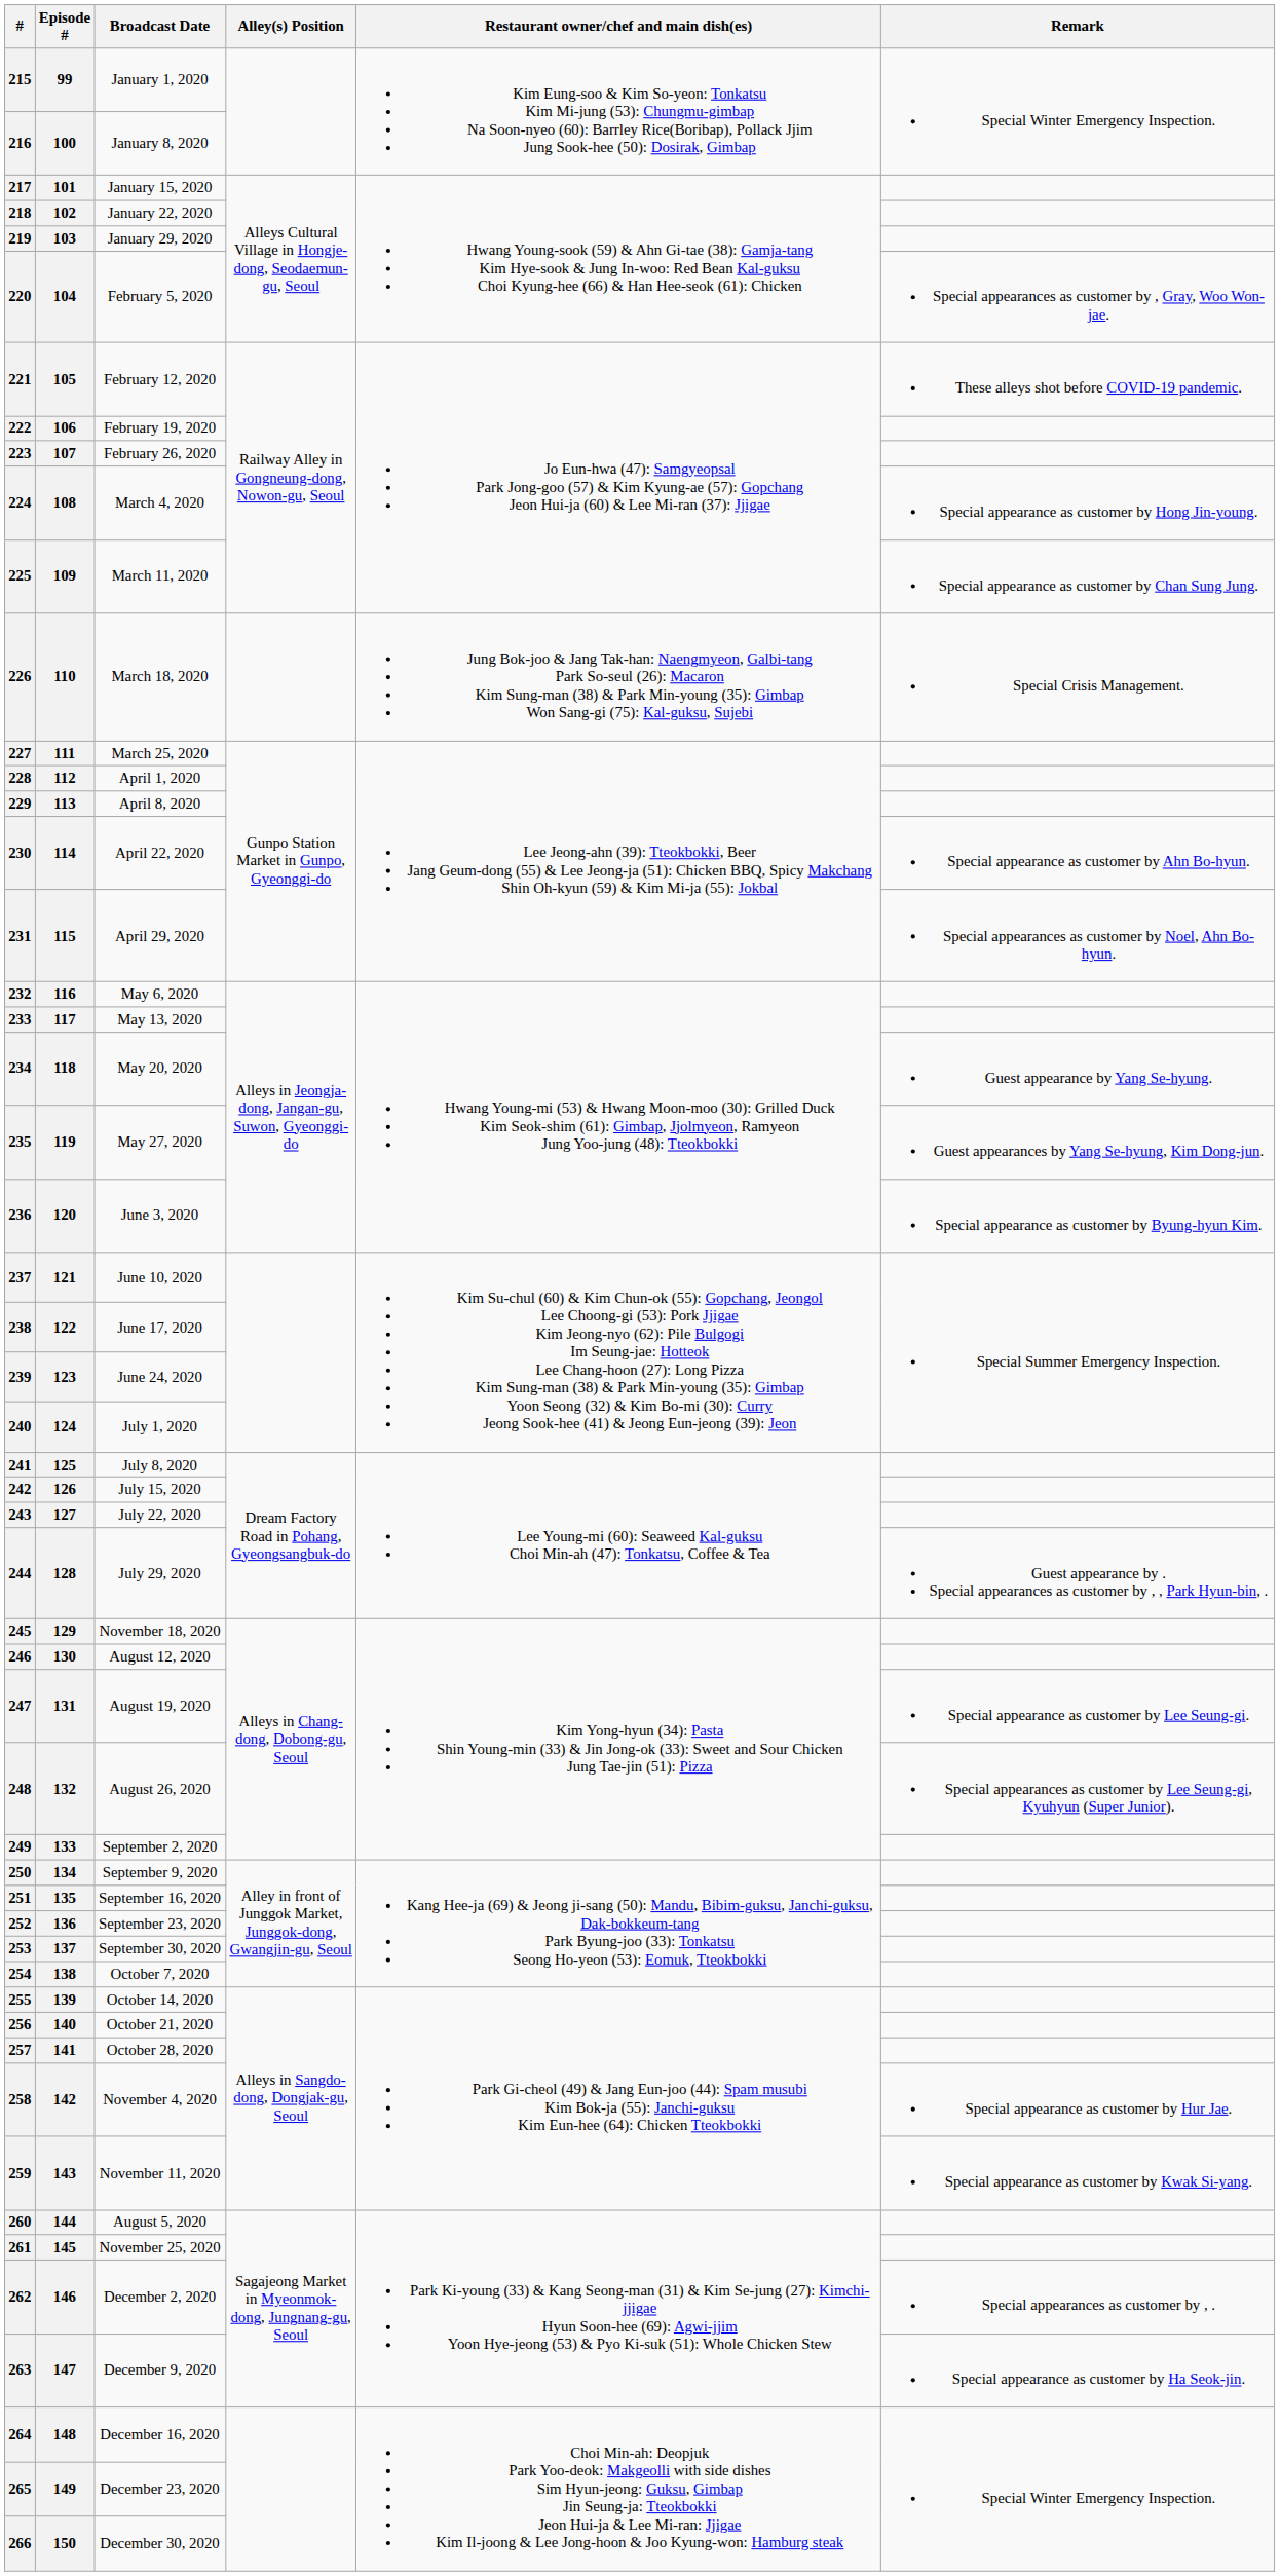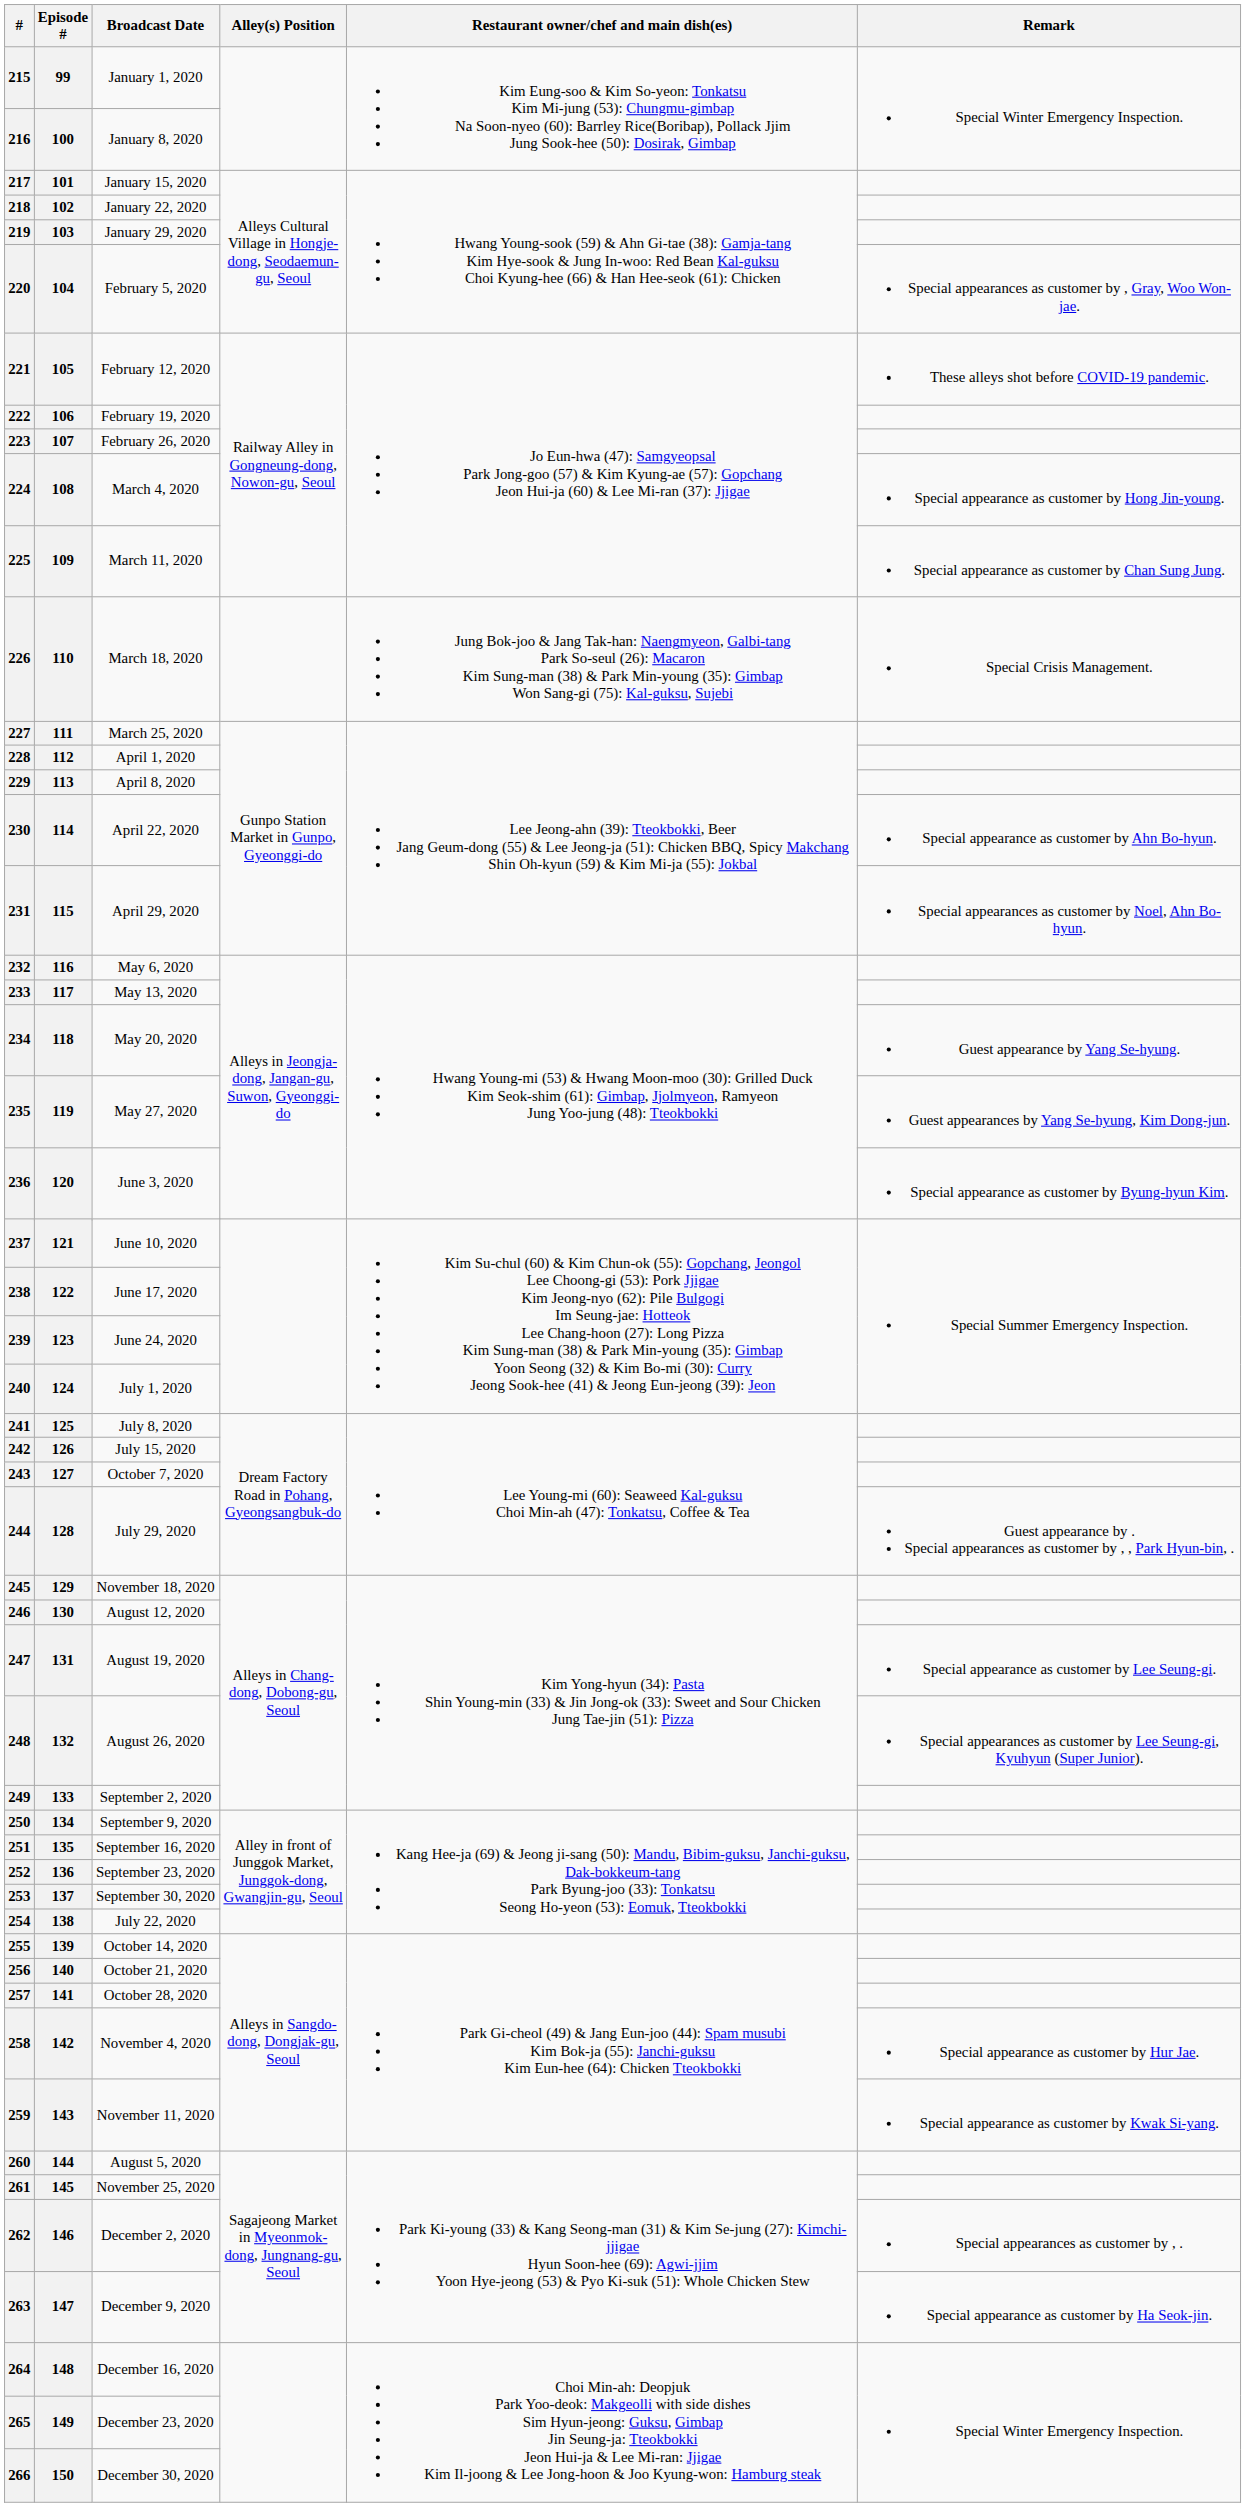 <table class="wikitable" style="text-align:center; font-size:90%; width:95%;">
 <tr>
 <th width="1%">#</th>
 <th width="1%">Episode #</th>
 <th width="10%">Broadcast Date</th>
 <th width="10%">Alley(s) Position</th>
 <th width="40%">Restaurant owner/chef and main dish(es)</th>
 <th width="30%">Remark</th>
 </tr>
 <tr>
 <th>215</th>
 <th>99</th>
 <td>January 1, 2020</td>
 <td rowspan=2></td>
 <td rowspan="2"><br><ul><li>Kim Eung-soo & Kim So-yeon: <a href='#'>Tonkatsu</a></li><li>Kim Mi-jung (53): <a href='#'>Chungmu-gimbap</a></li><li>Na Soon-nyeo (60): Barrley Rice(Boribap), Pollack Jjim</li><li>Jung Sook-hee (50): <a href='#'>Dosirak</a>, <a href='#'>Gimbap</a></li></ul></td>
 <td rowspan="2"><br><ul><li>Special Winter Emergency Inspection.</li></ul></td>
 </tr>
 <tr>
 <th>216</th>
 <th>100</th>
 <td>January 8, 2020</td>
 </tr>
 <tr>
 <th>217</th>
 <th>101</th>
 <td>January 15, 2020</td>
 <td rowspan=4>Alleys Cultural Village in <a href='#'>Hongje-dong</a>, <a href='#'>Seodaemun-gu</a>, <a href='#'>Seoul</a></td>
 <td rowspan="4"><br><ul><li>Hwang Young-sook (59) & Ahn Gi-tae (38): <a href='#'>Gamja-tang</a></li><li>Kim Hye-sook & Jung In-woo: Red Bean <a href='#'>Kal-guksu</a></li><li>Choi Kyung-hee (66) & Han Hee-seok (61): Chicken</li></ul></td>
 <td></td>
 </tr>
 <tr>
 <th>218</th>
 <th>102</th>
 <td>January 22, 2020</td>
 <td></td>
 </tr>
 <tr>
 <th>219</th>
 <th>103</th>
 <td>January 29, 2020</td>
 <td></td>
 </tr>
 <tr>
 <th>220</th>
 <th>104</th>
 <td>February 5, 2020</td>
 <td><br><ul><li>Special appearances as customer by , <a href='#'>Gray</a>, <a href='#'>Woo Won-jae</a>.</li></ul></td>
 </tr>
 <tr>
 <th>221</th>
 <th>105</th>
 <td>February 12, 2020</td>
 <td rowspan=5>Railway Alley in <a href='#'>Gongneung-dong</a>, <a href='#'>Nowon-gu</a>, <a href='#'>Seoul</a></td>
 <td rowspan="5"><br><ul><li>Jo Eun-hwa (47): <a href='#'>Samgyeopsal</a></li><li>Park Jong-goo (57) & Kim Kyung-ae (57): <a href='#'>Gopchang</a></li><li>Jeon Hui-ja (60) & Lee Mi-ran (37): <a href='#'>Jjigae</a></li></ul></td>
 <td><br><ul><li>These alleys shot before <a href='#'>COVID-19 pandemic</a>.</li></ul></td>
 </tr>
 <tr>
 <th>222</th>
 <th>106</th>
 <td>February 19, 2020</td>
 <td></td>
 </tr>
 <tr>
 <th>223</th>
 <th>107</th>
 <td>February 26, 2020</td>
 <td></td>
 </tr>
 <tr>
 <th>224</th>
 <th>108</th>
 <td>March 4, 2020</td>
 <td><br><ul><li>Special appearance as customer by <a href='#'>Hong Jin-young</a>.</li></ul></td>
 </tr>
 <tr>
 <th>225</th>
 <th>109</th>
 <td>March 11, 2020</td>
 <td><br><ul><li>Special appearance as customer by <a href='#'>Chan Sung Jung</a>.</li></ul></td>
 </tr>
 <tr>
 <th>226</th>
 <th>110</th>
 <td>March 18, 2020</td>
 <td></td>
 <td><br><ul><li>Jung Bok-joo & Jang Tak-han: <a href='#'>Naengmyeon</a>, <a href='#'>Galbi-tang</a></li><li>Park So-seul (26): <a href='#'>Macaron</a></li><li>Kim Sung-man (38) & Park Min-young (35): <a href='#'>Gimbap</a></li><li>Won Sang-gi (75): <a href='#'>Kal-guksu</a>, <a href='#'>Sujebi</a></li></ul></td>
 <td><br><ul><li>Special Crisis Management.</li></ul></td>
 </tr>
 <tr>
 <th>227</th>
 <th>111</th>
 <td>March 25, 2020</td>
 <td rowspan=5>Gunpo Station Market in <a href='#'>Gunpo</a>, <a href='#'>Gyeonggi-do</a></td>
 <td rowspan="5"><br><ul><li>Lee Jeong-ahn (39): <a href='#'>Tteokbokki</a>, Beer</li><li>Jang Geum-dong (55) & Lee Jeong-ja (51): Chicken BBQ, Spicy <a href='#'>Makchang</a></li><li>Shin Oh-kyun (59) & Kim Mi-ja (55): <a href='#'>Jokbal</a></li></ul></td>
 <td></td>
 </tr>
 <tr>
 <th>228</th>
 <th>112</th>
 <td>April 1, 2020</td>
 <td></td>
 </tr>
 <tr>
 <th>229</th>
 <th>113</th>
 <td>April 8, 2020</td>
 <td></td>
 </tr>
 <tr>
 <th>230</th>
 <th>114</th>
 <td>April 22, 2020</td>
 <td><br><ul><li>Special appearance as customer by <a href='#'>Ahn Bo-hyun</a>.</li></ul></td>
 </tr>
 <tr>
 <th>231</th>
 <th>115</th>
 <td>April 29, 2020</td>
 <td><br><ul><li>Special appearances as customer by <a href='#'>Noel</a>, <a href='#'>Ahn Bo-hyun</a>.</li></ul></td>
 </tr>
 <tr>
 <th>232</th>
 <th>116</th>
 <td>May 6, 2020</td>
 <td rowspan=5>Alleys in <a href='#'>Jeongja-dong</a>, <a href='#'>Jangan-gu</a>, <a href='#'>Suwon</a>, <a href='#'>Gyeonggi-do</a></td>
 <td rowspan="5"><br><ul><li>Hwang Young-mi (53) & Hwang Moon-moo (30): Grilled Duck</li><li>Kim Seok-shim (61): <a href='#'>Gimbap</a>, <a href='#'>Jjolmyeon</a>, Ramyeon</li><li>Jung Yoo-jung (48): <a href='#'>Tteokbokki</a></li></ul></td>
 <td></td>
 </tr>
 <tr>
 <th>233</th>
 <th>117</th>
 <td>May 13, 2020</td>
 <td></td>
 </tr>
 <tr>
 <th>234</th>
 <th>118</th>
 <td>May 20, 2020</td>
 <td><br><ul><li>Guest appearance by <a href='#'>Yang Se-hyung</a>.</li></ul></td>
 </tr>
 <tr>
 <th>235</th>
 <th>119</th>
 <td>May 27, 2020</td>
 <td><br><ul><li>Guest appearances by <a href='#'>Yang Se-hyung</a>, <a href='#'>Kim Dong-jun</a>.</li></ul></td>
 </tr>
 <tr>
 <th rowspan="2">236</th>
 <th rowspan="2">120</th>
 <td rowspan="2">June 3, 2020</td>
 <td><br><ul><li>Special appearance as customer by <a href='#'>Byung-hyun Kim</a>.</li></ul></td>
 </tr>
 <tr>
 <td rowspan="5"></td>
 <td rowspan="5"><br><ul><li>Kim Su-chul (60) & Kim Chun-ok (55): <a href='#'>Gopchang</a>, <a href='#'>Jeongol</a></li><li>Lee Choong-gi (53): Pork <a href='#'>Jjigae</a></li><li>Kim Jeong-nyo (62): Pile <a href='#'>Bulgogi</a></li><li>Im Seung-jae: <a href='#'>Hotteok</a></li><li>Lee Chang-hoon (27): Long Pizza</li><li>Kim Sung-man (38) & Park Min-young (35): <a href='#'>Gimbap</a></li><li>Yoon Seong (32) & Kim Bo-mi (30): <a href='#'>Curry</a></li><li>Jeong Sook-hee (41) & Jeong Eun-jeong (39): <a href='#'>Jeon</a></li></ul></td>
 <td rowspan="5"><br><ul><li>Special Summer Emergency Inspection.</li></ul></td>
 </tr>
 <tr>
 <th>237</th>
 <th>121</th>
 <td>June 10, 2020</td>
 </tr>
 <tr>
 <th>238</th>
 <th>122</th>
 <td>June 17, 2020</td>
 </tr>
 <tr>
 <th>239</th>
 <th>123</th>
 <td>June 24, 2020</td>
 </tr>
 <tr>
 <th>240</th>
 <th>124</th>
 <td>July 1, 2020</td>
 </tr>
 <tr>
 <th>241</th>
 <th>125</th>
 <td>July 8, 2020</td>
 <td rowspan=4>Dream Factory Road in <a href='#'>Pohang</a>, <a href='#'>Gyeongsangbuk-do</a></td>
 <td rowspan="4"><br><ul><li>Lee Young-mi (60): Seaweed <a href='#'>Kal-guksu</a></li><li>Choi Min-ah (47): <a href='#'>Tonkatsu</a>, Coffee & Tea</li></ul></td>
 <td></td>
 </tr>
 <tr>
 <th>242</th>
 <th>126</th>
 <td>July 15, 2020</td>
 <td></td>
 </tr>
 <tr>
 <th>243</th>
 <th>127</th>
-<td>July 22, 2020</td>
+<td>October 7, 2020</td>
 <td></td>
 </tr>
 <tr>
 <th>244</th>
 <th>128</th>
 <td>July 29, 2020</td>
 <td><br><ul><li>Guest appearance by .</li><li>Special appearances as customer by , , <a href='#'>Park Hyun-bin</a>, .</li></ul></td>
 </tr>
 <tr>
 <th>245</th>
 <th>129</th>
 <td>November 18, 2020</td>
 <td rowspan=5>Alleys in <a href='#'>Chang-dong</a>, <a href='#'>Dobong-gu</a>, <a href='#'>Seoul</a></td>
 <td rowspan="5"><br><ul><li>Kim Yong-hyun (34): <a href='#'>Pasta</a></li><li>Shin Young-min (33) & Jin Jong-ok (33): Sweet and Sour Chicken</li><li>Jung Tae-jin (51): <a href='#'>Pizza</a></li></ul></td>
 <td></td>
 </tr>
 <tr>
 <th>246</th>
 <th>130</th>
 <td>August 12, 2020</td>
 <td></td>
 </tr>
 <tr>
 <th>247</th>
 <th>131</th>
 <td>August 19, 2020</td>
 <td><br><ul><li>Special appearance as customer by <a href='#'>Lee Seung-gi</a>.</li></ul></td>
 </tr>
 <tr>
 <th>248</th>
 <th>132</th>
 <td>August 26, 2020</td>
 <td><br><ul><li>Special appearances as customer by <a href='#'>Lee Seung-gi</a>, <a href='#'>Kyuhyun</a> (<a href='#'>Super Junior</a>).</li></ul></td>
 </tr>
 <tr>
 <th>249</th>
 <th>133</th>
 <td>September 2, 2020</td>
 <td></td>
 </tr>
 <tr>
 <th>250</th>
 <th>134</th>
 <td>September 9, 2020</td>
 <td rowspan=5>Alley in front of Junggok Market, <a href='#'>Junggok-dong</a>, <a href='#'>Gwangjin-gu</a>, <a href='#'>Seoul</a></td>
 <td rowspan="5"><br><ul><li>Kang Hee-ja (69) & Jeong ji-sang (50): <a href='#'>Mandu</a>, <a href='#'>Bibim-guksu</a>, <a href='#'>Janchi-guksu</a>, <a href='#'>Dak-bokkeum-tang</a></li><li>Park Byung-joo (33): <a href='#'>Tonkatsu</a></li><li>Seong Ho-yeon (53): <a href='#'>Eomuk</a>, <a href='#'>Tteokbokki</a></li></ul></td>
 <td></td>
 </tr>
 <tr>
 <th>251</th>
 <th>135</th>
 <td>September 16, 2020</td>
 <td></td>
 </tr>
 <tr>
 <th>252</th>
 <th>136</th>
 <td>September 23, 2020</td>
 <td></td>
 </tr>
 <tr>
 <th>253</th>
 <th>137</th>
 <td>September 30, 2020</td>
 <td></td>
 </tr>
 <tr>
 <th>254</th>
 <th>138</th>
-<td>October 7, 2020</td>
+<td>July 22, 2020</td>
 <td></td>
 </tr>
 <tr>
 <th>255</th>
 <th>139</th>
 <td>October 14, 2020</td>
 <td rowspan=5>Alleys in <a href='#'>Sangdo-dong</a>, <a href='#'>Dongjak-gu</a>, <a href='#'>Seoul</a></td>
 <td rowspan="5"><br><ul><li>Park Gi-cheol (49) & Jang Eun-joo (44): <a href='#'>Spam musubi</a></li><li>Kim Bok-ja (55): <a href='#'>Janchi-guksu</a></li><li>Kim Eun-hee (64): Chicken <a href='#'>Tteokbokki</a></li></ul></td>
 <td></td>
 </tr>
 <tr>
 <th>256</th>
 <th>140</th>
 <td>October 21, 2020</td>
 <td></td>
 </tr>
 <tr>
 <th>257</th>
 <th>141</th>
 <td>October 28, 2020</td>
 <td></td>
 </tr>
 <tr>
 <th>258</th>
 <th>142</th>
 <td>November 4, 2020</td>
 <td><br><ul><li>Special appearance as customer by <a href='#'>Hur Jae</a>.</li></ul></td>
 </tr>
 <tr>
 <th>259</th>
 <th>143</th>
 <td>November 11, 2020</td>
 <td><br><ul><li>Special appearance as customer by <a href='#'>Kwak Si-yang</a>.</li></ul></td>
 </tr>
 <tr>
 <th>260</th>
 <th>144</th>
 <td>August 5, 2020</td>
 <td rowspan=4>Sagajeong Market in <a href='#'>Myeonmok-dong</a>, <a href='#'>Jungnang-gu</a>, <a href='#'>Seoul</a></td>
 <td rowspan="4"><br><ul><li>Park Ki-young (33) & Kang Seong-man (31) & Kim Se-jung (27): <a href='#'>Kimchi-jjigae</a></li><li>Hyun Soon-hee (69): <a href='#'>Agwi-jjim</a></li><li>Yoon Hye-jeong (53) & Pyo Ki-suk (51): Whole Chicken Stew</li></ul></td>
 <td></td>
 </tr>
 <tr>
 <th>261</th>
 <th>145</th>
 <td>November 25, 2020</td>
 <td></td>
 </tr>
 <tr>
 <th>262</th>
 <th>146</th>
 <td>December 2, 2020</td>
 <td><br><ul><li>Special appearances as customer by , .</li></ul></td>
 </tr>
 <tr>
 <th>263</th>
 <th>147</th>
 <td>December 9, 2020</td>
 <td><br><ul><li>Special appearance as customer by <a href='#'>Ha Seok-jin</a>.</li></ul></td>
 </tr>
 <tr>
 <th>264</th>
 <th>148</th>
 <td>December 16, 2020</td>
 <td rowspan=3></td>
 <td rowspan="3"><br><ul><li>Choi Min-ah: Deopjuk</li><li>Park Yoo-deok: <a href='#'>Makgeolli</a> with side dishes</li><li>Sim Hyun-jeong: <a href='#'>Guksu</a>, <a href='#'>Gimbap</a></li><li>Jin Seung-ja: <a href='#'>Tteokbokki</a></li><li>Jeon Hui-ja & Lee Mi-ran: <a href='#'>Jjigae</a></li><li>Kim Il-joong & Lee Jong-hoon & Joo Kyung-won: <a href='#'>Hamburg steak</a></li></ul></td>
 <td rowspan="3"><br><ul><li>Special Winter Emergency Inspection.</li></ul></td>
 </tr>
 <tr>
 <th>265</th>
 <th>149</th>
 <td>December 23, 2020</td>
 </tr>
 <tr>
 <th>266</th>
 <th>150</th>
 <td>December 30, 2020</td>
 </tr>
 </table>
